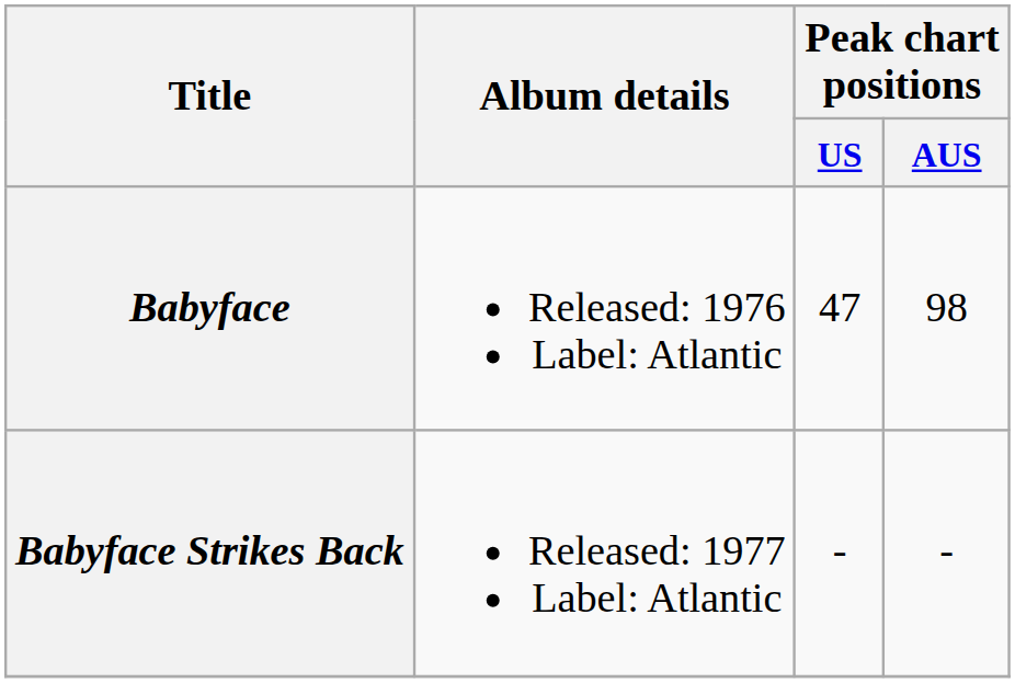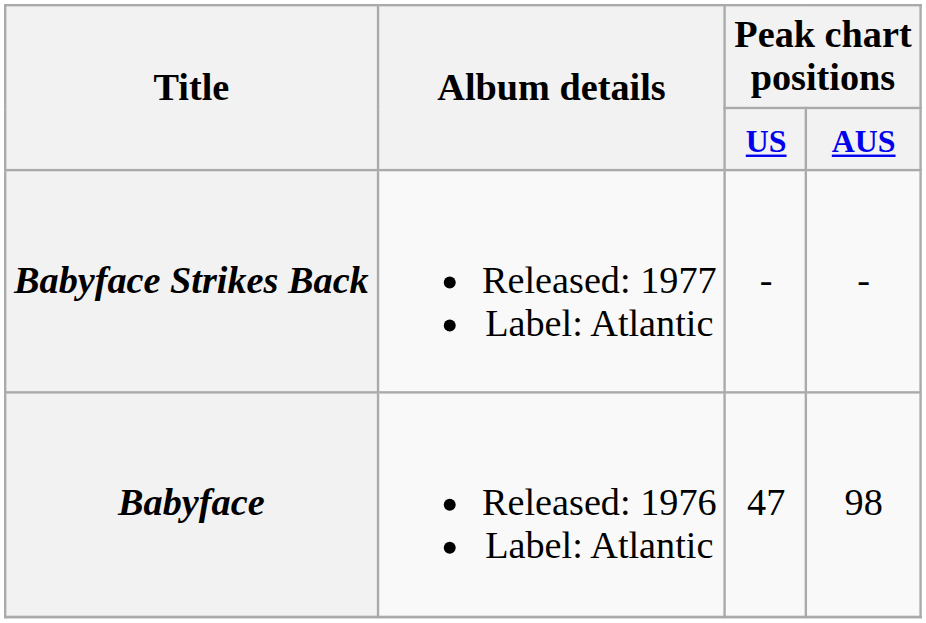 <table class="wikitable plainrowheaders" style="text-align:center;" border="1">
 <tr>
 <th scope="col" rowspan="2">Title</th>
 <th scope="col" rowspan="2">Album details</th>
 <th scope="col" colspan="2">Peak chart<br>positions</th>
 </tr>
 <tr>
 <th scope="col" style="text-align:center;"><small><a href='#'>US</a></small></th>
 <th scope="col" style="text-align:center;"><small><a href='#'>AUS</a></small><br></th>
 </tr>
 <tr>
+<th scope="row"><em>Babyface Strikes Back</em></th>
+<td><br><ul><li>Released: 1977</li><li>Label: Atlantic</li></ul></td>
+<td align="center">-</td>
+<td>-</td>
+</tr>
+<tr>
 <th scope="row"><em>Babyface</em></th>
 <td><br><ul><li>Released: 1976</li><li>Label: Atlantic</li></ul></td>
 <td align="center">47</td>
 <td>98</td>
 </tr>
 <tr>
-<th scope="row"><em>Babyface Strikes Back</em></th>
-<td><br><ul><li>Released: 1977</li><li>Label: Atlantic</li></ul></td>
-<td align="center">-</td>
-<td>-</td>
-</tr>
-<tr>
 </tr>
 </table>
